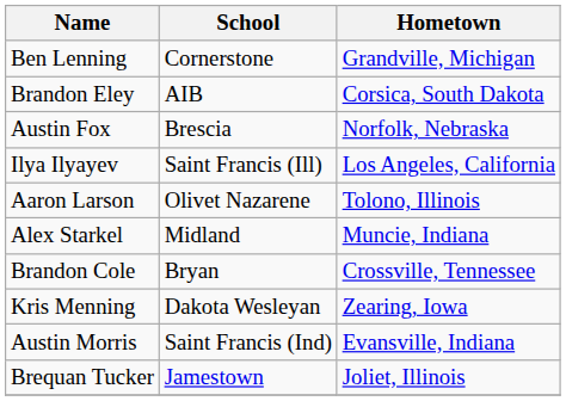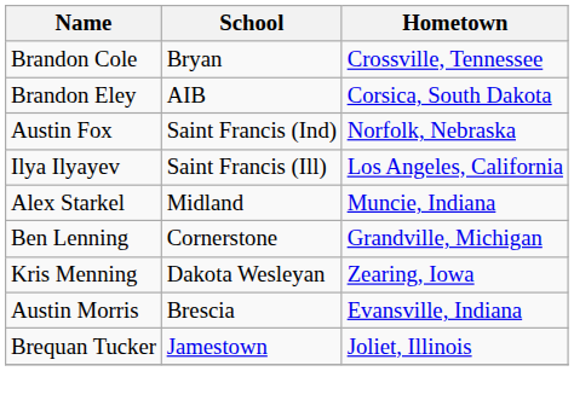 <table class="wikitable sortable">
 <tr>
 <th>Name</th>
 <th>School</th>
 <th>Hometown</th>
 </tr>
 <tr>
-<td>Ben Lenning</td>
-<td>Cornerstone</td>
-<td><a href='#'>Grandville, Michigan</a></td>
+<td>Brandon Cole</td>
+<td>Bryan</td>
+<td><a href='#'>Crossville, Tennessee</a></td>
 </tr>
 <tr>
 <td>Brandon Eley</td>
 <td>AIB</td>
 <td><a href='#'>Corsica, South Dakota</a></td>
 </tr>
 <tr>
 <td>Austin Fox</td>
-<td>Brescia</td>
+<td>Saint Francis (Ind)</td>
 <td><a href='#'>Norfolk, Nebraska</a></td>
 </tr>
 <tr>
 <td>Ilya Ilyayev</td>
 <td>Saint Francis (Ill)</td>
 <td><a href='#'>Los Angeles, California</a></td>
 </tr>
 <tr>
-<td>Aaron Larson</td>
-<td>Olivet Nazarene</td>
-<td><a href='#'>Tolono, Illinois</a></td>
-</tr>
-<tr>
 <td>Alex Starkel</td>
 <td>Midland</td>
 <td><a href='#'>Muncie, Indiana</a></td>
 </tr>
 <tr>
-<td>Brandon Cole</td>
-<td>Bryan</td>
-<td><a href='#'>Crossville, Tennessee</a></td>
+<td>Ben Lenning</td>
+<td>Cornerstone</td>
+<td><a href='#'>Grandville, Michigan</a></td>
 </tr>
 <tr>
 <td>Kris Menning</td>
 <td>Dakota Wesleyan</td>
 <td><a href='#'>Zearing, Iowa</a></td>
 </tr>
 <tr>
 <td>Austin Morris</td>
-<td>Saint Francis (Ind)</td>
+<td>Brescia</td>
 <td><a href='#'>Evansville, Indiana</a></td>
 </tr>
 <tr>
 <td>Brequan Tucker</td>
 <td><a href='#'>Jamestown</a></td>
 <td><a href='#'>Joliet, Illinois</a></td>
 </tr>
 <tr>
 </tr>
 </table>
